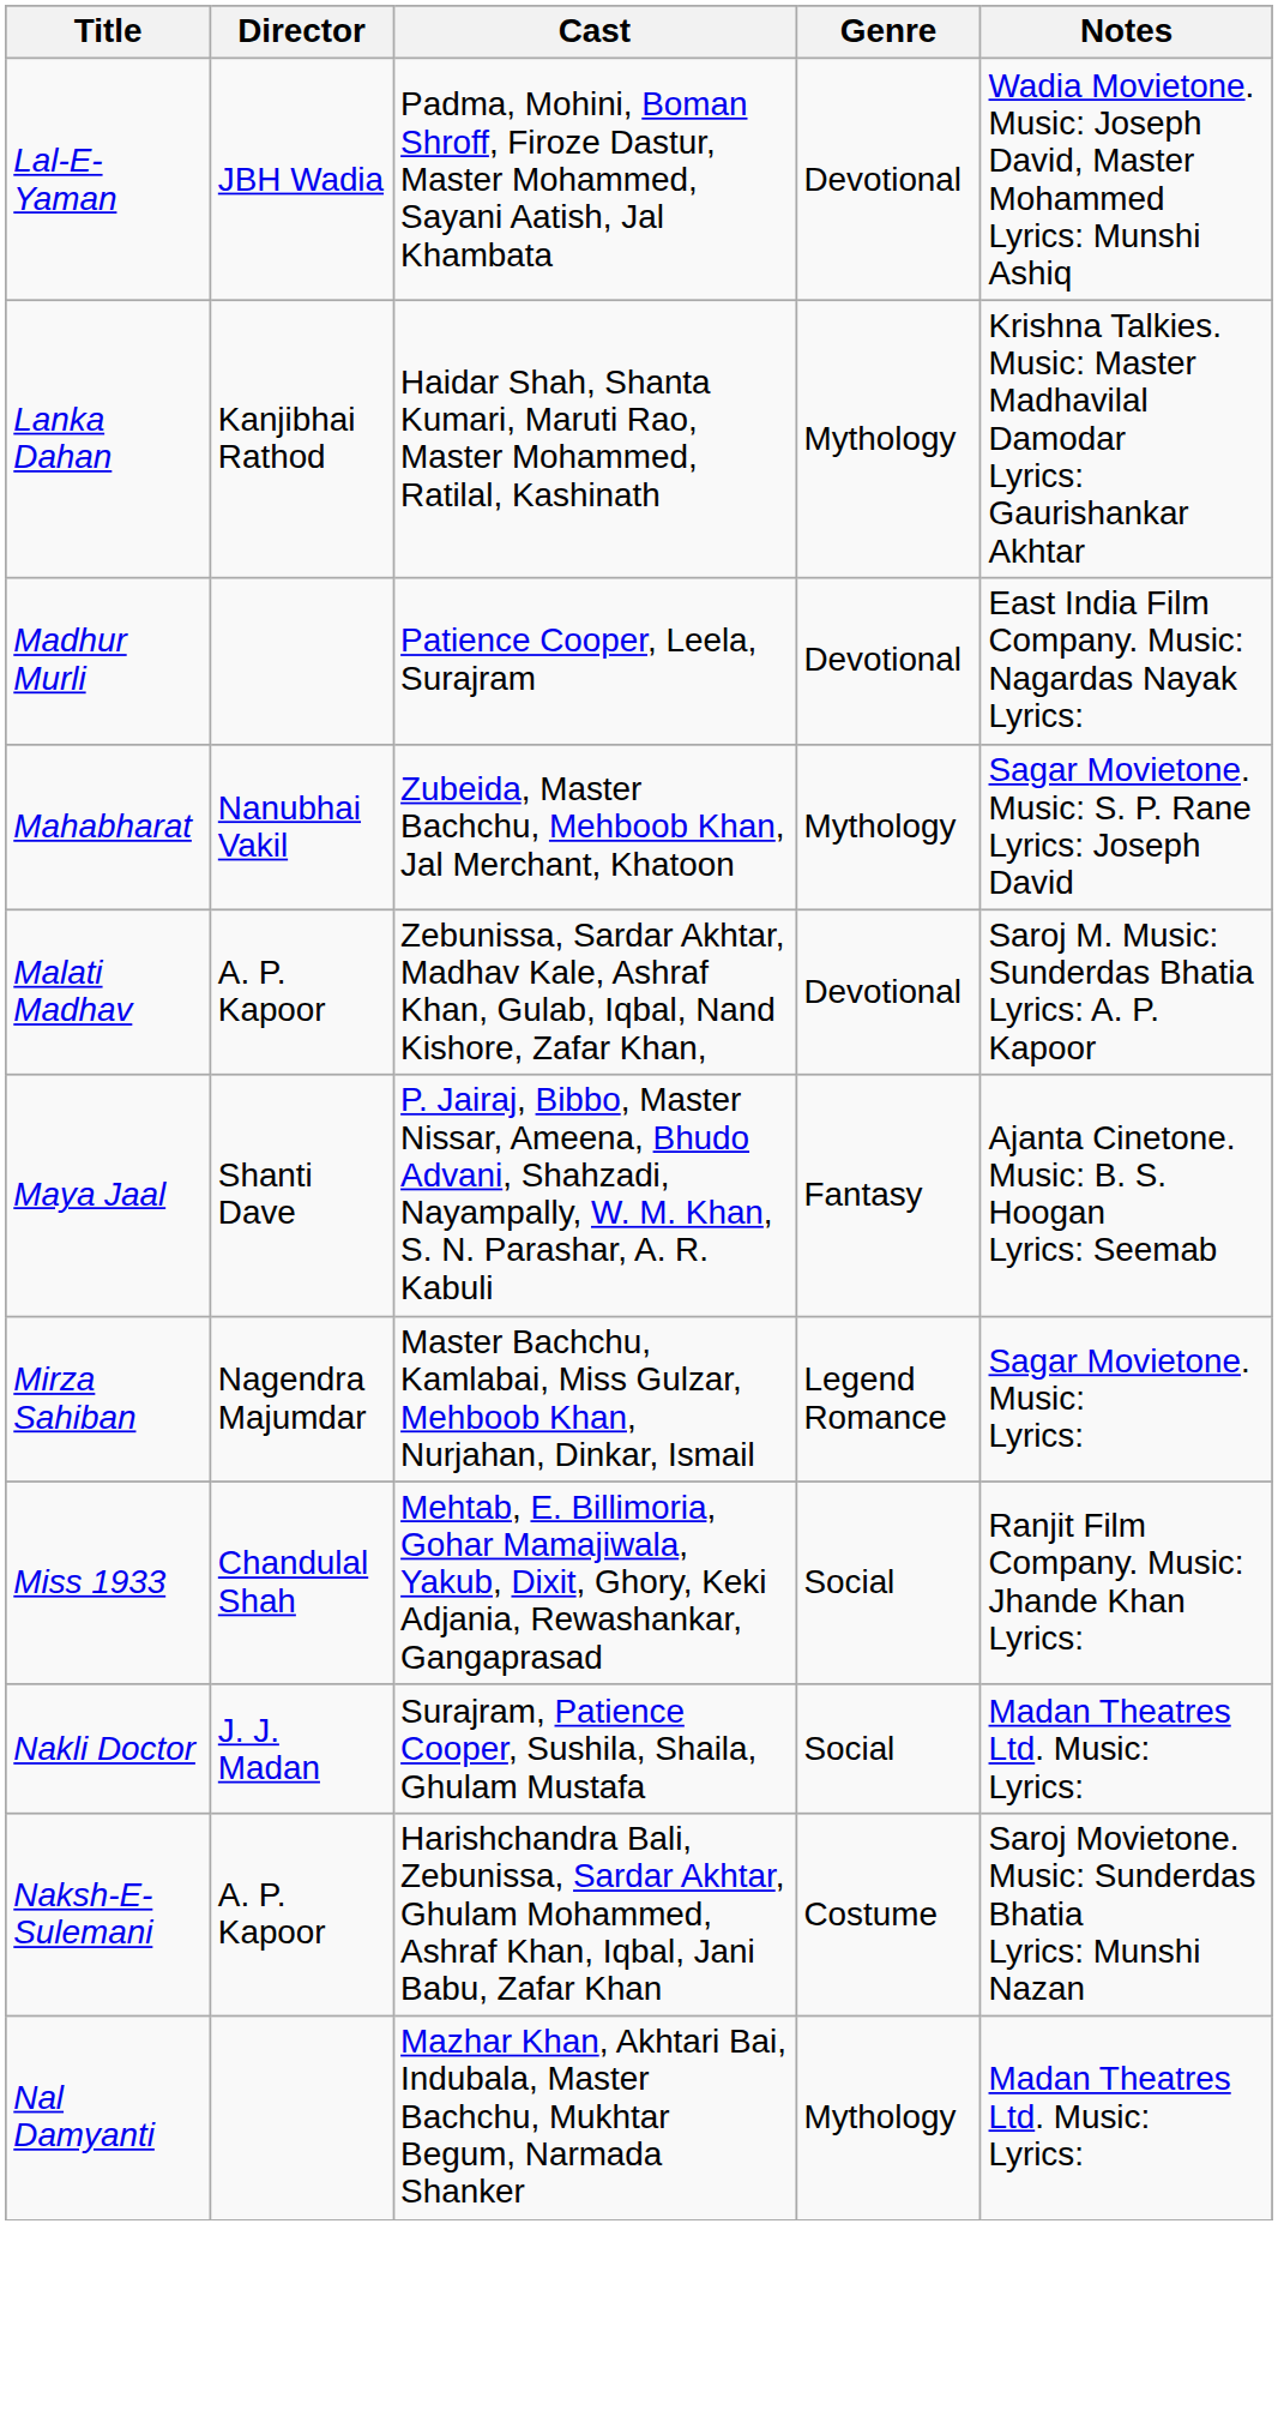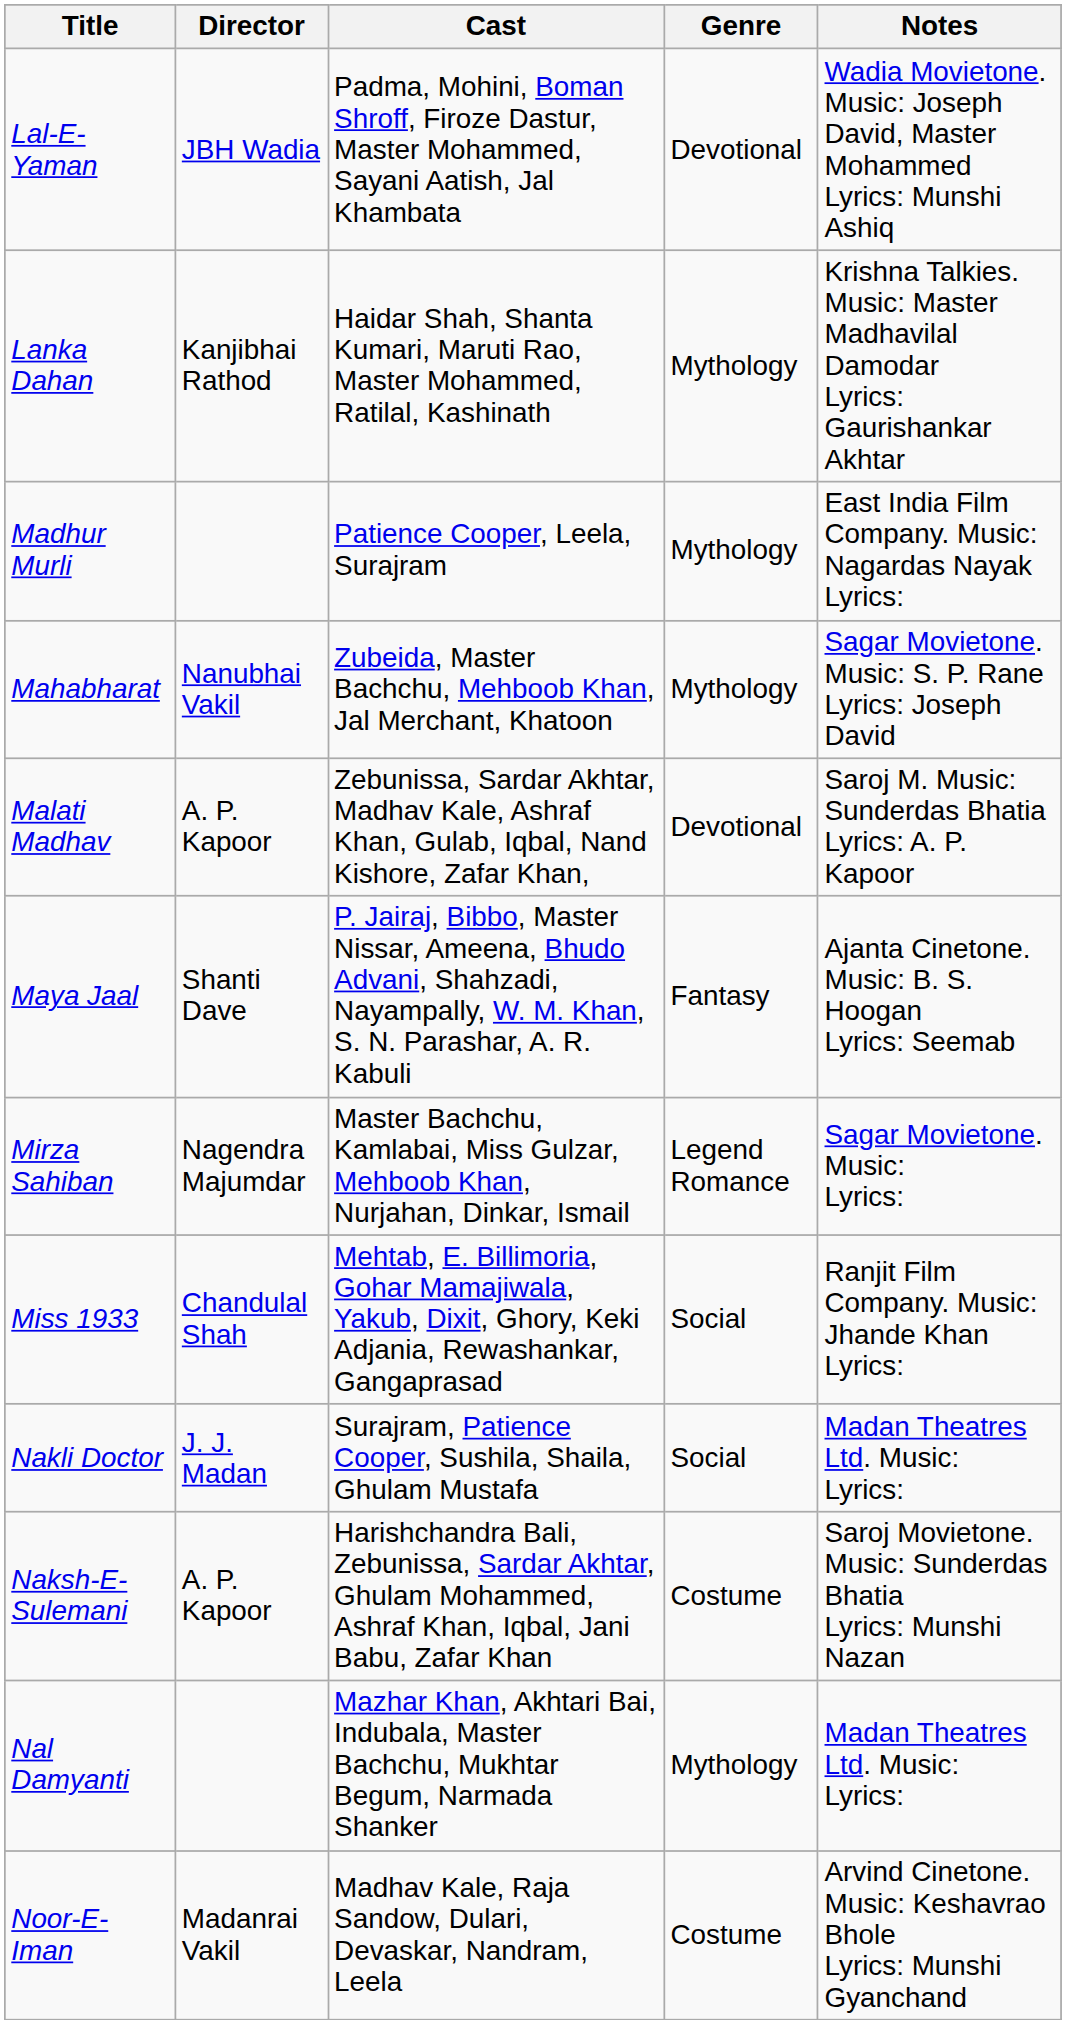 <table class="wikitable">
 <tr>
 <th>Title</th>
 <th>Director</th>
 <th>Cast</th>
 <th>Genre</th>
 <th>Notes</th>
 </tr>
 <tr>
 <td><em><a href='#'>Lal-E-Yaman</a></em></td>
 <td><a href='#'>JBH Wadia</a></td>
 <td>Padma, Mohini, <a href='#'>Boman Shroff</a>, Firoze Dastur, Master Mohammed, Sayani Aatish,  Jal Khambata</td>
 <td>Devotional</td>
 <td><a href='#'>Wadia Movietone</a>. Music: Joseph David, Master Mohammed<br>Lyrics: Munshi Ashiq</td>
 </tr>
 <tr>
 <td><em><a href='#'>Lanka Dahan</a></em></td>
 <td>Kanjibhai Rathod</td>
 <td>Haidar Shah, Shanta Kumari, Maruti Rao, Master Mohammed, Ratilal, Kashinath</td>
 <td>Mythology</td>
 <td>Krishna Talkies. Music: Master Madhavilal Damodar<br>Lyrics: Gaurishankar Akhtar</td>
 </tr>
 <tr>
 <td><em><a href='#'>Madhur Murli</a></em></td>
 <td></td>
 <td><a href='#'>Patience Cooper</a>, Leela, Surajram</td>
-<td>Devotional</td>
+<td>Mythology</td>
 <td>East India Film Company. Music: Nagardas Nayak<br>Lyrics:</td>
 </tr>
 <tr>
 <td><em><a href='#'>Mahabharat</a></em></td>
 <td><a href='#'>Nanubhai Vakil</a></td>
 <td><a href='#'>Zubeida</a>, Master Bachchu, <a href='#'>Mehboob Khan</a>, Jal Merchant, Khatoon</td>
 <td>Mythology</td>
 <td><a href='#'>Sagar Movietone</a>. Music: S. P. Rane<br>Lyrics: Joseph David</td>
 </tr>
 <tr>
 <td><em><a href='#'>Malati Madhav</a></em></td>
 <td>A. P. Kapoor</td>
 <td>Zebunissa, Sardar Akhtar, Madhav Kale,  Ashraf Khan, Gulab, Iqbal,  Nand Kishore, Zafar Khan,</td>
 <td>Devotional</td>
 <td>Saroj M.  Music: Sunderdas Bhatia<br>Lyrics: A. P. Kapoor</td>
 </tr>
 <tr>
 <td><em><a href='#'>Maya Jaal</a></em></td>
 <td>Shanti Dave</td>
 <td><a href='#'>P. Jairaj</a>, <a href='#'>Bibbo</a>,  Master Nissar,  Ameena,   <a href='#'>Bhudo Advani</a>, Shahzadi, Nayampally, <a href='#'>W. M. Khan</a>, S. N. Parashar, A. R. Kabuli</td>
 <td>Fantasy</td>
 <td>Ajanta Cinetone.  Music: B. S. Hoogan<br>Lyrics: Seemab</td>
 </tr>
 <tr>
 <td><em><a href='#'>Mirza Sahiban</a></em></td>
 <td>Nagendra Majumdar</td>
 <td>Master Bachchu, Kamlabai, Miss Gulzar, <a href='#'>Mehboob Khan</a>, Nurjahan, Dinkar, Ismail</td>
 <td>Legend Romance</td>
 <td><a href='#'>Sagar Movietone</a>. Music: <br>Lyrics:</td>
 </tr>
 <tr>
 <td><em><a href='#'>Miss 1933</a></em></td>
 <td><a href='#'>Chandulal Shah</a></td>
 <td><a href='#'>Mehtab</a>,  <a href='#'>E. Billimoria</a>, <a href='#'>Gohar Mamajiwala</a>, <a href='#'>Yakub</a>, <a href='#'>Dixit</a>,  Ghory, Keki  Adjania, Rewashankar, Gangaprasad</td>
 <td>Social</td>
 <td>Ranjit Film Company.  Music: Jhande Khan<br>Lyrics:</td>
 </tr>
 <tr>
 <td><em><a href='#'>Nakli Doctor</a></em></td>
 <td><a href='#'>J. J. Madan</a></td>
 <td>Surajram, <a href='#'>Patience Cooper</a>, Sushila, Shaila, Ghulam Mustafa</td>
 <td>Social</td>
 <td><a href='#'>Madan Theatres Ltd</a>. Music: <br>Lyrics:</td>
 </tr>
 <tr>
 <td><em><a href='#'>Naksh-E-Sulemani</a></em></td>
 <td>A. P. Kapoor</td>
 <td>Harishchandra Bali,  Zebunissa, <a href='#'>Sardar Akhtar</a>, Ghulam Mohammed, Ashraf Khan, Iqbal,  Jani Babu, Zafar Khan</td>
 <td>Costume</td>
 <td>Saroj Movietone. Music: Sunderdas Bhatia<br>Lyrics: Munshi Nazan</td>
 </tr>
 <tr>
 <td><em><a href='#'>Nal Damyanti</a></em></td>
 <td></td>
 <td><a href='#'>Mazhar Khan</a>, Akhtari Bai, Indubala,  Master Bachchu, Mukhtar Begum, Narmada Shanker</td>
 <td>Mythology</td>
 <td><a href='#'>Madan Theatres Ltd</a>. Music: <br>Lyrics:</td>
 </tr>
 <tr>
+<td><em><a href='#'>Noor-E-Iman</a></em></td>
+<td>Madanrai Vakil</td>
+<td>Madhav Kale,  Raja Sandow, Dulari, Devaskar,  Nandram, Leela</td>
+<td>Costume</td>
+<td>Arvind Cinetone.  Music: Keshavrao Bhole<br>Lyrics: Munshi Gyanchand</td>
+</tr>
+<tr>
 </tr>
 </table>
